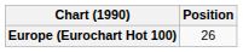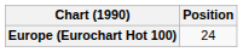 <table class="wikitable plainrowheaders" style="text-align:center">
 <tr>
 <th>Chart (1990)</th>
 <th>Position</th>
 </tr>
 <tr>
 <th scope="row">Europe (Eurochart Hot 100)</th>
-<td>26</td>
+<td>24</td>
 </tr>
 </table>
